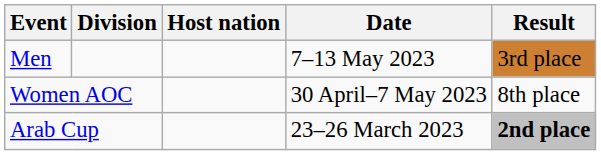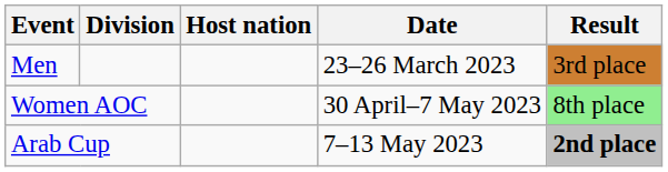 <table class=wikitable>
 <tr>
 <th>Event</th>
 <th>Division</th>
 <th>Host nation</th>
 <th>Date</th>
 <th>Result</th>
 </tr>
 <tr>
 <td><a href='#'>Men</a></td>
 <td></td>
 <td></td>
-<td>7–13 May 2023</td>
+<td>23–26 March 2023</td>
 <td style="background:#CD7F32"> 3rd place<br></td>
 </tr>
 <tr>
 <td colspan="2"><a href='#'>Women AOC</a></td>
 <td></td>
 <td>30 April–7 May 2023</td>
-<td>8th place</td>
+<td style="background: lightgreen;">8th place</td>
 </tr>
 <tr>
 <td colspan="2"><a href='#'>Arab Cup</a></td>
 <td></td>
-<td>23–26 March 2023</td>
+<td>7–13 May 2023</td>
 <td style="background:#C0C0C0"><strong> 2nd place</strong></td>
 </tr>
 </table>
